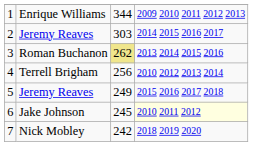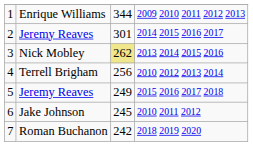 <table class="wikitable">
 <tr>
 </tr>
 <tr>
 <td>1</td>
 <td>Enrique Williams</td>
 <td>344</td>
 <td style="font-size:80%;"><a href='#'>2009</a> <a href='#'>2010</a> <a href='#'>2011</a> <a href='#'>2012</a> <a href='#'>2013</a></td>
 </tr>
 <tr>
 <td>2</td>
 <td><a href='#'>Jeremy Reaves</a></td>
-<td>303</td>
+<td>301</td>
 <td style="font-size:80%;"><a href='#'>2014</a> <a href='#'>2015</a> <a href='#'>2016</a> <a href='#'>2017</a></td>
 </tr>
 <tr>
 <td>3</td>
-<td>Roman Buchanon</td>
+<td>Nick Mobley</td>
 <td style="background: khaki;">262</td>
 <td style="font-size:80%;"><a href='#'>2013</a> <a href='#'>2014</a> <a href='#'>2015</a> <a href='#'>2016</a></td>
 </tr>
 <tr>
 <td>4</td>
 <td>Terrell Brigham</td>
 <td>256</td>
 <td style="font-size:80%;"><a href='#'>2010</a> <a href='#'>2012</a> <a href='#'>2013</a> <a href='#'>2014</a></td>
 </tr>
 <tr>
 <td>5</td>
 <td><a href='#'>Jeremy Reaves</a></td>
 <td>249</td>
 <td style="font-size:80%;"><a href='#'>2015</a> <a href='#'>2016</a> <a href='#'>2017</a> <a href='#'>2018</a></td>
 </tr>
 <tr>
 <td>6</td>
 <td>Jake Johnson</td>
 <td>245</td>
-<td style="background: lightyellow; font-size:80%;"><a href='#'>2010</a> <a href='#'>2011</a> <a href='#'>2012</a></td>
+<td style="font-size:80%;"><a href='#'>2010</a> <a href='#'>2011</a> <a href='#'>2012</a></td>
 </tr>
 <tr>
 <td>7</td>
-<td>Nick Mobley</td>
+<td>Roman Buchanon</td>
 <td>242</td>
 <td style="font-size:80%;"><a href='#'>2018</a> <a href='#'>2019</a> <a href='#'>2020</a></td>
 </tr>
 </table>
